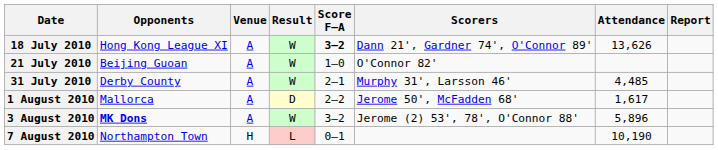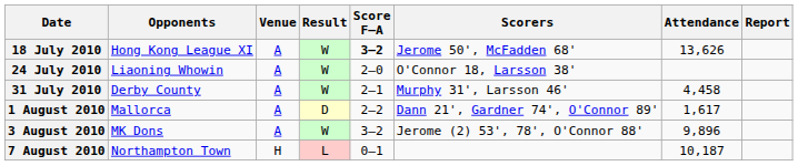 <table class="wikitable plainrowheaders" style=text-align:center>
 <tr>
 <th scope=col>Date</th>
 <th scope=col>Opponents</th>
 <th scope=col>Venue</th>
 <th scope=col>Result</th>
 <th scope=col>Score<br>F–A</th>
 <th scope=col>Scorers</th>
 <th scope=col>Attendance</th>
 <th scope=col>Report</th>
 </tr>
 <tr>
 <th scope=row>18 July 2010</th>
 <td style=text-align:left><a href='#'>Hong Kong League XI</a></td>
 <td><a href='#'>A</a></td>
 <td style=background:#cfc>W</td>
 <td><strong>3–2</strong></td>
-<td><a href='#'>Dann</a> 21', <a href='#'>Gardner</a> 74', <a href='#'>O'Connor</a> 89'</td>
+<td style=text-align:left><a href='#'>Jerome</a> 50', <a href='#'>McFadden</a> 68'</td>
 <td>13,626</td>
 <td></td>
 </tr>
 <tr>
-<th scope=row>21 July 2010</th>
-<td style=text-align:left><a href='#'>Beijing Guoan</a></td>
+<th scope=row>24 July 2010</th>
+<td style=text-align:left><a href='#'>Liaoning Whowin</a></td>
 <td><a href='#'>A</a></td>
 <td style=background:#cfc>W</td>
-<td>1–0</td>
-<td style=text-align:left>O'Connor 82'</td>
+<td>2–0</td>
+<td style=text-align:left>O'Connor 18, <a href='#'>Larsson</a> 38'</td>
 <td></td>
 <td></td>
 </tr>
 <tr>
 <th scope=row>31 July 2010</th>
 <td style=text-align:left><a href='#'>Derby County</a></td>
 <td><a href='#'>A</a></td>
 <td style=background:#cfc>W</td>
 <td>2–1</td>
 <td style=text-align:left><a href='#'>Murphy</a> 31', Larsson 46'</td>
-<td>4,485</td>
+<td>4,458</td>
 <td></td>
 </tr>
 <tr>
 <th scope=row>1 August 2010</th>
 <td style=text-align:left><a href='#'>Mallorca</a></td>
 <td><a href='#'>A</a></td>
 <td style=background:#ffc>D</td>
 <td>2–2</td>
-<td style=text-align:left><a href='#'>Jerome</a> 50', <a href='#'>McFadden</a> 68'</td>
+<td><a href='#'>Dann</a> 21', <a href='#'>Gardner</a> 74', <a href='#'>O'Connor</a> 89'</td>
 <td>1,617</td>
 <td></td>
 </tr>
 <tr>
 <th scope=row>3 August 2010</th>
-<td style=text-align:left><strong><a href='#'>MK Dons</a></strong></td>
+<td style=text-align:left><a href='#'>MK Dons</a></td>
 <td><a href='#'>A</a></td>
 <td style=background:#cfc>W</td>
 <td>3–2</td>
 <td style=text-align:left>Jerome (2) 53', 78', O'Connor 88'</td>
-<td>5,896</td>
+<td>9,896</td>
 <td></td>
 </tr>
 <tr>
 <th scope=row>7 August 2010</th>
 <td style=text-align:left><a href='#'>Northampton Town</a></td>
 <td>H</td>
 <td style=background:#fcc>L</td>
 <td>0–1</td>
 <td></td>
-<td>10,190</td>
+<td>10,187</td>
 <td></td>
 </tr>
 </table>
